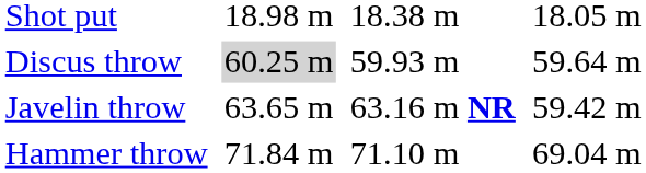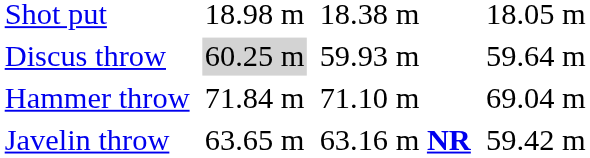 <table>
 <tr>
 <td><a href='#'>Shot put</a></td>
 <td></td>
 <td>18.98  m</td>
 <td></td>
 <td>18.38 m</td>
 <td></td>
 <td>18.05 m</td>
 </tr>
 <tr>
 <td><a href='#'>Discus throw</a></td>
 <td></td>
 <td style="background: lightgrey;">60.25 m</td>
 <td></td>
 <td>59.93 m</td>
 <td></td>
 <td>59.64 m</td>
 </tr>
 <tr>
+<td><a href='#'>Hammer throw</a></td>
+<td></td>
+<td>71.84 m</td>
+<td></td>
+<td>71.10 m</td>
+<td></td>
+<td>69.04 m</td>
+</tr>
+<tr>
 <td><a href='#'>Javelin throw</a></td>
 <td></td>
 <td>63.65 m</td>
 <td></td>
 <td>63.16 m <strong><a href='#'>NR</a></strong></td>
 <td></td>
 <td>59.42 m</td>
 </tr>
 <tr>
-<td><a href='#'>Hammer throw</a></td>
-<td></td>
-<td>71.84 m</td>
-<td></td>
-<td>71.10 m</td>
-<td></td>
-<td>69.04 m</td>
-</tr>
-<tr>
 <th colspan=7></th>
 </tr>
 </table>
